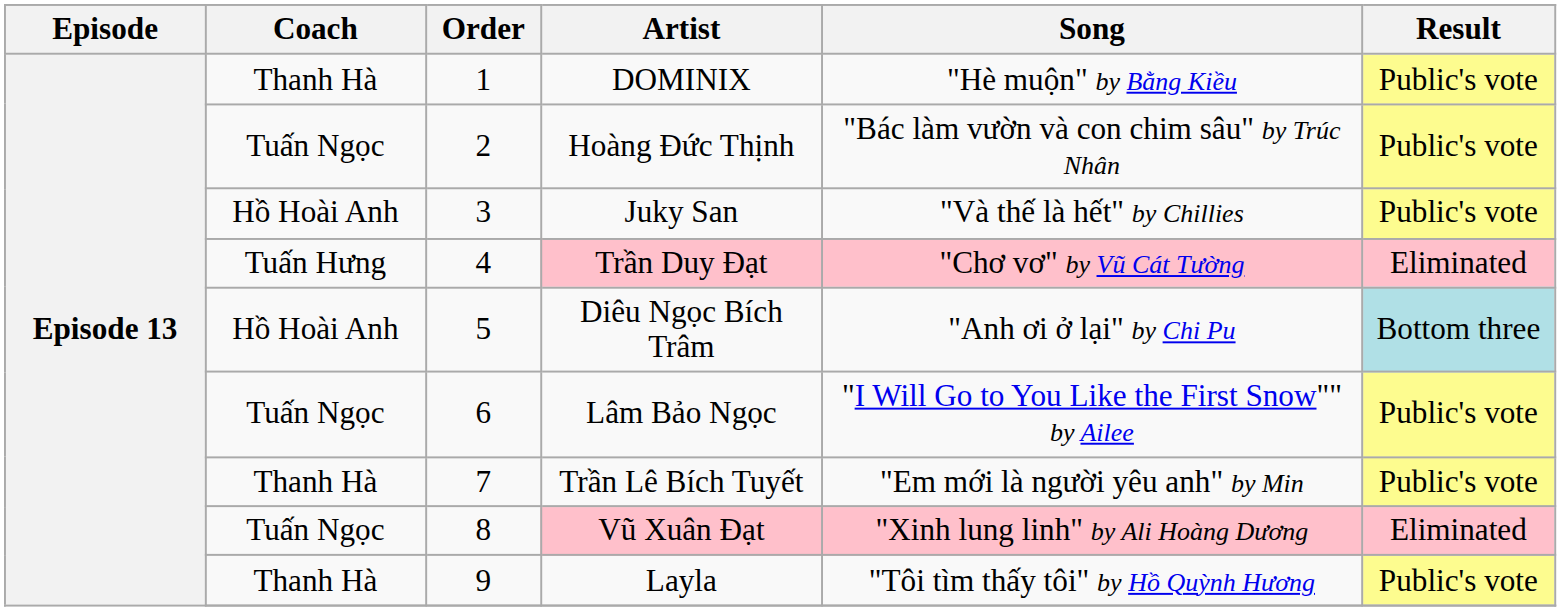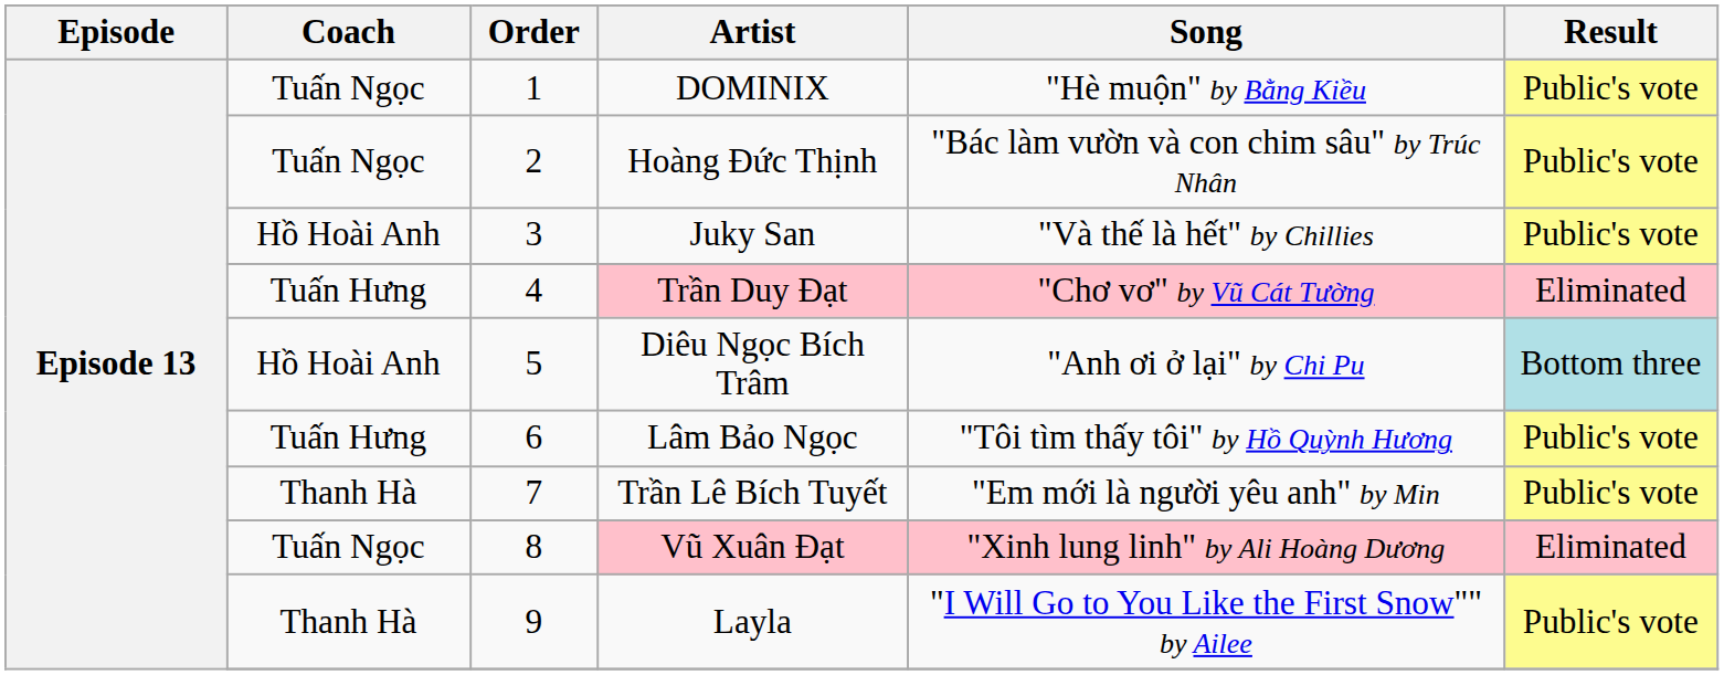 <table class="wikitable" style="text-align:center; width:90%;">
 <tr>
 <th style="width:10%;">Episode</th>
 <th style="width:11%;">Coach</th>
 <th style="width:04%;">Order</th>
 <th style="width:14%;">Artist</th>
 <th style="width:27%;">Song</th>
 <th style="width:09%;">Result</th>
 </tr>
 <tr>
 <th rowspan="10" scope="row">Episode 13<br><small></small></th>
-<td>Thanh Hà</td>
+<td>Tuấn Ngọc</td>
 <td>1</td>
 <td>DOMINIX</td>
 <td>"Hè muộn" <small><em>by <a href='#'>Bằng Kiều</a></em></small></td>
 <td style="background:#fdfc8f;">Public's vote</td>
 </tr>
 <tr>
 <td>Tuấn Ngọc</td>
 <td>2</td>
 <td>Hoàng Đức Thịnh</td>
 <td>"Bác làm vườn và con chim sâu" <small><em>by Trúc Nhân</em></small></td>
 <td style="background:#fdfc8f;">Public's vote</td>
 </tr>
 <tr>
 <td>Hồ Hoài Anh</td>
 <td>3</td>
 <td>Juky San</td>
 <td>"Và thế là hết" <small><em>by Chillies</em></small></td>
 <td style="background:#fdfc8f;">Public's vote</td>
 </tr>
 <tr>
 <td>Tuấn Hưng</td>
 <td>4</td>
 <td style="background:pink;">Trần Duy Đạt</td>
 <td style="background:pink;">"Chơ vơ" <small><em>by <a href='#'>Vũ Cát Tường</a></em></small></td>
 <td style="background:pink;">Eliminated</td>
 </tr>
 <tr>
 <td>Hồ Hoài Anh</td>
 <td>5</td>
 <td>Diêu Ngọc Bích Trâm</td>
 <td>"Anh ơi ở lại" <small><em>by <a href='#'>Chi Pu</a></em></small></td>
 <td style="background:#b0e0e6;">Bottom three</td>
 </tr>
 <tr>
-<td>Tuấn Ngọc</td>
+<td>Tuấn Hưng</td>
 <td>6</td>
 <td>Lâm Bảo Ngọc</td>
-<td>"<a href='#'>I Will Go to You Like the First Snow</a>"" <small><em>by <a href='#'>Ailee</a></em></small></td>
+<td>"Tôi tìm thấy tôi" <small><em>by <a href='#'>Hồ Quỳnh Hương</a></em></small></td>
 <td style="background:#fdfc8f;">Public's vote</td>
 </tr>
 <tr>
 <td>Thanh Hà</td>
 <td>7</td>
 <td>Trần Lê Bích Tuyết</td>
 <td>"Em mới là người yêu anh" <small><em>by Min</em></small></td>
 <td style="background:#fdfc8f;">Public's vote</td>
 </tr>
 <tr>
 <td>Tuấn Ngọc</td>
 <td>8</td>
 <td style="background:pink;">Vũ Xuân Đạt</td>
 <td style="background:pink;">"Xinh lung linh" <small><em>by Ali Hoàng Dương</em></small></td>
 <td style="background:pink;">Eliminated</td>
 </tr>
 <tr>
 <td>Thanh Hà</td>
 <td>9</td>
 <td>Layla</td>
-<td>"Tôi tìm thấy tôi" <small><em>by <a href='#'>Hồ Quỳnh Hương</a></em></small></td>
+<td>"<a href='#'>I Will Go to You Like the First Snow</a>"" <small><em>by <a href='#'>Ailee</a></em></small></td>
 <td style="background:#fdfc8f;">Public's vote</td>
 </tr>
 <tr>
 </tr>
 </table>
